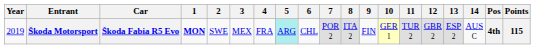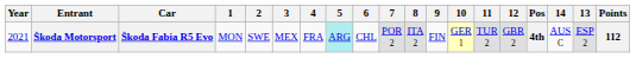 <table class="wikitable" border="1" style="text-align:center; font-size:85%;">
 <tr>
 <th>Year</th>
 <th>Entrant</th>
 <th>Car</th>
 <th>1</th>
 <th>2</th>
 <th>3</th>
 <th>4</th>
 <th>5</th>
 <th>6</th>
 <th>7</th>
 <th>8</th>
 <th>9</th>
 <th>10</th>
 <th>11</th>
 <th>12</th>
+<th>Pos</th>
+<th>14</th>
 <th>13</th>
-<th>14</th>
-<th>Pos</th>
 <th>Points</th>
 </tr>
 <tr>
-<td><a href='#'>2019</a></td>
+<td><a href='#'>2021</a></td>
 <th nowrap><a href='#'>Škoda Motorsport</a></th>
 <th nowrap><a href='#'>Škoda Fabia R5 Evo</a></th>
-<td><strong><a href='#'>MON</a></strong></td>
+<td><a href='#'>MON</a></td>
 <td><a href='#'>SWE</a></td>
 <td><a href='#'>MEX</a></td>
 <td><a href='#'>FRA</a></td>
 <td style="background: paleturquoise;"><a href='#'>ARG</a></td>
 <td><a href='#'>CHL</a></td>
 <td style="background:#DFDFDF;"><a href='#'>POR</a><br><small>2</small></td>
 <td style="background:#DFDFDF;"><a href='#'>ITA</a><br><small>2</small></td>
 <td><a href='#'>FIN</a></td>
 <td style="background:#FFFFBF;"><a href='#'>GER</a><br><small>1</small></td>
 <td style="background:#DFDFDF;"><a href='#'>TUR</a><br><small>2</small></td>
 <td style="background:#DFDFDF;"><a href='#'>GBR</a><br><small>2</small></td>
+<th>4th</th>
+<td><a href='#'>AUS</a><br><small>C</small></td>
 <td style="background:#DFDFDF;"><a href='#'>ESP</a><br><small>2</small></td>
-<td><a href='#'>AUS</a><br><small>C</small></td>
-<th>4th</th>
-<th>115</th>
+<th>112</th>
 </tr>
 </table>
